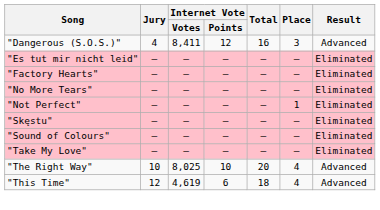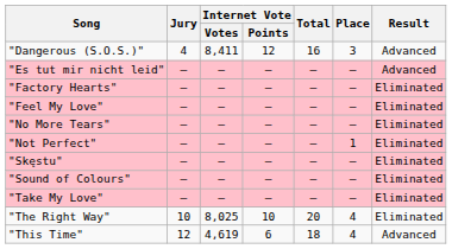 <table class="sortable wikitable" style="margin: 1em auto 1em auto; text-align:center;">
 <tr>
 <th rowspan="2">Song</th>
 <th rowspan="2">Jury</th>
 <th colspan="2">Internet Vote</th>
 <th rowspan="2">Total</th>
 <th rowspan="2">Place</th>
 <th rowspan="2">Result</th>
 </tr>
 <tr>
 <th>Votes</th>
 <th>Points</th>
 </tr>
 <tr>
 <td align="left">"Dangerous (S.O.S.)"</td>
 <td>4</td>
 <td>8,411</td>
 <td>12</td>
 <td>16</td>
 <td>3</td>
 <td>Advanced</td>
 </tr>
 <tr style="background:pink;">
 <td align="left">"Es tut mir nicht leid"</td>
 <td>—</td>
 <td>—</td>
 <td>—</td>
 <td>—</td>
 <td>—</td>
+<td>Advanced</td>
+</tr>
+<tr style="background:pink;">
+<td align="left">"Factory Hearts"</td>
+<td>—</td>
+<td>—</td>
+<td>—</td>
+<td>—</td>
+<td>—</td>
 <td>Eliminated</td>
 </tr>
 <tr style="background:pink;">
-<td align="left">"Factory Hearts"</td>
+<td align="left">"Feel My Love"</td>
 <td>—</td>
 <td>—</td>
 <td>—</td>
 <td>—</td>
 <td>—</td>
 <td>Eliminated</td>
 </tr>
 <tr style="background:pink;">
 <td align="left">"No More Tears"</td>
 <td>—</td>
 <td>—</td>
 <td>—</td>
 <td>—</td>
 <td>—</td>
 <td>Eliminated</td>
 </tr>
 <tr style="background:pink;">
 <td align="left">"Not Perfect"</td>
 <td>—</td>
 <td>—</td>
 <td>—</td>
 <td>—</td>
 <td>1</td>
 <td>Eliminated</td>
 </tr>
 <tr style="background:pink;">
 <td align="left">"Skęstu"</td>
 <td>—</td>
 <td>—</td>
 <td>—</td>
 <td>—</td>
 <td>—</td>
 <td>Eliminated</td>
 </tr>
 <tr style="background:pink;">
 <td align="left">"Sound of Colours"</td>
 <td>—</td>
 <td>—</td>
 <td>—</td>
 <td>—</td>
 <td>—</td>
 <td>Eliminated</td>
 </tr>
 <tr style="background:pink;">
 <td align="left">"Take My Love"</td>
 <td>—</td>
 <td>—</td>
 <td>—</td>
 <td>—</td>
 <td>—</td>
 <td>Eliminated</td>
 </tr>
 <tr>
 <td align="left">"The Right Way"</td>
 <td>10</td>
 <td>8,025</td>
 <td>10</td>
 <td>20</td>
 <td>4</td>
-<td>Advanced</td>
+<td>Eliminated</td>
 </tr>
 <tr>
 <td align="left">"This Time"</td>
 <td>12</td>
 <td>4,619</td>
 <td>6</td>
 <td>18</td>
 <td>4</td>
 <td>Advanced</td>
 </tr>
 </table>
